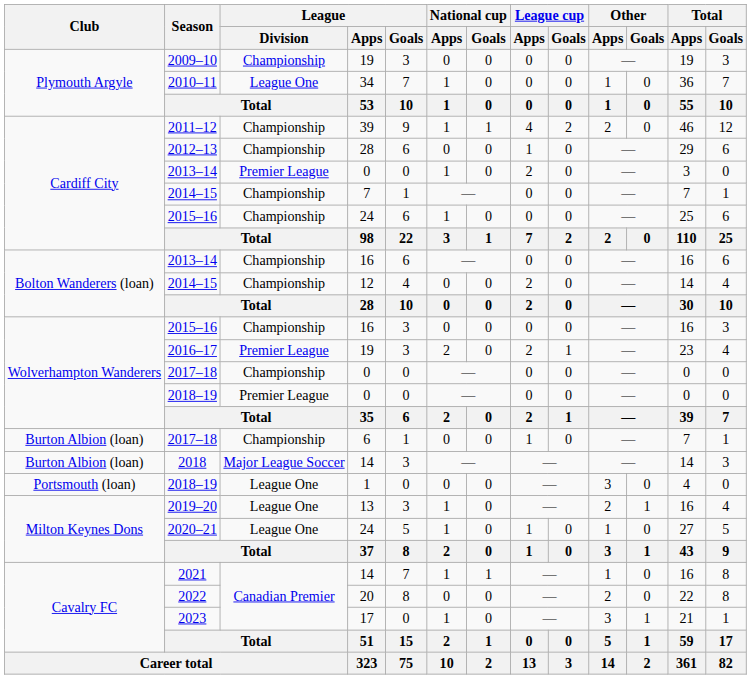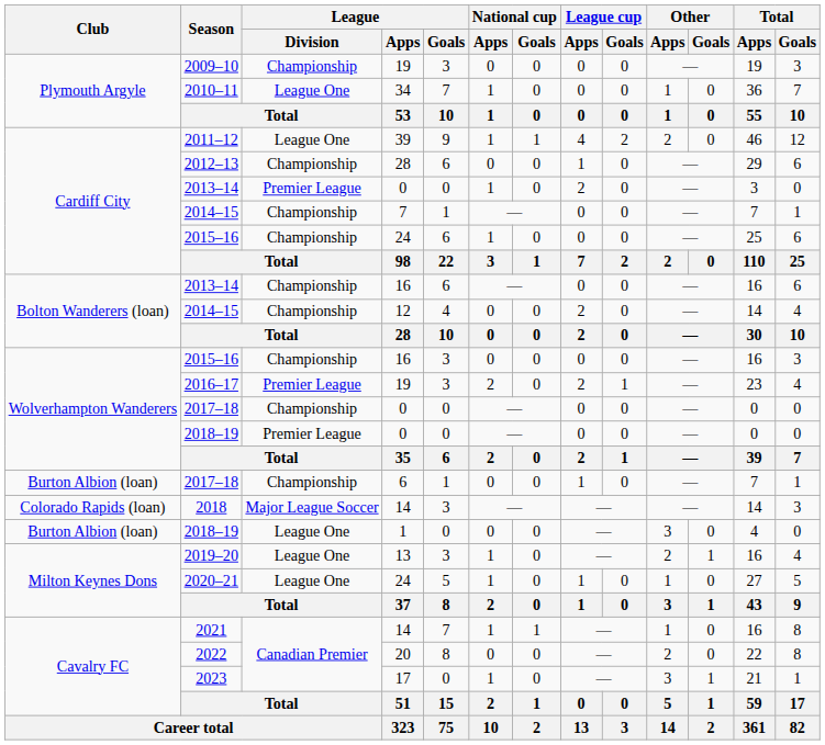 <table class="wikitable" style="text-align: center">
 <tr>
 <th rowspan="2">Club</th>
 <th rowspan="2">Season</th>
 <th colspan="3">League</th>
 <th colspan="2">National cup</th>
 <th colspan="2"><a href='#'>League cup</a></th>
 <th colspan="2">Other</th>
 <th colspan="2">Total</th>
 </tr>
 <tr>
 <th>Division</th>
 <th>Apps</th>
 <th>Goals</th>
 <th>Apps</th>
 <th>Goals</th>
 <th>Apps</th>
 <th>Goals</th>
 <th>Apps</th>
 <th>Goals</th>
 <th>Apps</th>
 <th>Goals</th>
 </tr>
 <tr>
 <td rowspan="3"><a href='#'>Plymouth Argyle</a></td>
 <td><a href='#'>2009–10</a></td>
 <td><a href='#'>Championship</a></td>
 <td>19</td>
 <td>3</td>
 <td>0</td>
 <td>0</td>
 <td>0</td>
 <td>0</td>
 <td colspan="2">—</td>
 <td>19</td>
 <td>3</td>
 </tr>
 <tr>
 <td><a href='#'>2010–11</a></td>
 <td><a href='#'>League One</a></td>
 <td>34</td>
 <td>7</td>
 <td>1</td>
 <td>0</td>
 <td>0</td>
 <td>0</td>
 <td>1</td>
 <td>0</td>
 <td>36</td>
 <td>7</td>
 </tr>
 <tr>
 <th colspan="2">Total</th>
 <th>53</th>
 <th>10</th>
 <th>1</th>
 <th>0</th>
 <th>0</th>
 <th>0</th>
 <th>1</th>
 <th>0</th>
 <th>55</th>
 <th>10</th>
 </tr>
 <tr>
 <td rowspan="6"><a href='#'>Cardiff City</a></td>
 <td><a href='#'>2011–12</a></td>
-<td>Championship</td>
+<td>League One</td>
 <td>39</td>
 <td>9</td>
 <td>1</td>
 <td>1</td>
 <td>4</td>
 <td>2</td>
 <td>2</td>
 <td>0</td>
 <td>46</td>
 <td>12</td>
 </tr>
 <tr>
 <td><a href='#'>2012–13</a></td>
 <td>Championship</td>
 <td>28</td>
 <td>6</td>
 <td>0</td>
 <td>0</td>
 <td>1</td>
 <td>0</td>
 <td colspan="2">—</td>
 <td>29</td>
 <td>6</td>
 </tr>
 <tr>
 <td><a href='#'>2013–14</a></td>
 <td><a href='#'>Premier League</a></td>
 <td>0</td>
 <td>0</td>
 <td>1</td>
 <td>0</td>
 <td>2</td>
 <td>0</td>
 <td colspan="2">—</td>
 <td>3</td>
 <td>0</td>
 </tr>
 <tr>
 <td><a href='#'>2014–15</a></td>
 <td>Championship</td>
 <td>7</td>
 <td>1</td>
 <td colspan="2">—</td>
 <td>0</td>
 <td>0</td>
 <td colspan="2">—</td>
 <td>7</td>
 <td>1</td>
 </tr>
 <tr>
 <td><a href='#'>2015–16</a></td>
 <td>Championship</td>
 <td>24</td>
 <td>6</td>
 <td>1</td>
 <td>0</td>
 <td>0</td>
 <td>0</td>
 <td colspan="2">—</td>
 <td>25</td>
 <td>6</td>
 </tr>
 <tr>
 <th colspan="2">Total</th>
 <th>98</th>
 <th>22</th>
 <th>3</th>
 <th>1</th>
 <th>7</th>
 <th>2</th>
 <th>2</th>
 <th>0</th>
 <th>110</th>
 <th>25</th>
 </tr>
 <tr>
 <td rowspan="3"><a href='#'>Bolton Wanderers</a> (loan)</td>
 <td><a href='#'>2013–14</a></td>
 <td>Championship</td>
 <td>16</td>
 <td>6</td>
 <td colspan="2">—</td>
 <td>0</td>
 <td>0</td>
 <td colspan="2">—</td>
 <td>16</td>
 <td>6</td>
 </tr>
 <tr>
 <td><a href='#'>2014–15</a></td>
 <td>Championship</td>
 <td>12</td>
 <td>4</td>
 <td>0</td>
 <td>0</td>
 <td>2</td>
 <td>0</td>
 <td colspan="2">—</td>
 <td>14</td>
 <td>4</td>
 </tr>
 <tr>
 <th colspan="2">Total</th>
 <th>28</th>
 <th>10</th>
 <th>0</th>
 <th>0</th>
 <th>2</th>
 <th>0</th>
 <th colspan="2">—</th>
 <th>30</th>
 <th>10</th>
 </tr>
 <tr>
 <td rowspan="5"><a href='#'>Wolverhampton Wanderers</a></td>
 <td><a href='#'>2015–16</a></td>
 <td>Championship</td>
 <td>16</td>
 <td>3</td>
 <td>0</td>
 <td>0</td>
 <td>0</td>
 <td>0</td>
 <td colspan="2">—</td>
 <td>16</td>
 <td>3</td>
 </tr>
 <tr>
 <td><a href='#'>2016–17</a></td>
 <td><a href='#'>Premier League</a></td>
 <td>19</td>
 <td>3</td>
 <td>2</td>
 <td>0</td>
 <td>2</td>
 <td>1</td>
 <td colspan="2">—</td>
 <td>23</td>
 <td>4</td>
 </tr>
 <tr>
 <td><a href='#'>2017–18</a></td>
 <td>Championship</td>
 <td>0</td>
 <td>0</td>
 <td colspan="2">—</td>
 <td>0</td>
 <td>0</td>
 <td colspan="2">—</td>
 <td>0</td>
 <td>0</td>
 </tr>
 <tr>
 <td><a href='#'>2018–19</a></td>
 <td>Premier League</td>
 <td>0</td>
 <td>0</td>
 <td colspan="2">—</td>
 <td>0</td>
 <td>0</td>
 <td colspan="2">—</td>
 <td>0</td>
 <td>0</td>
 </tr>
 <tr>
 <th colspan="2">Total</th>
 <th>35</th>
 <th>6</th>
 <th>2</th>
 <th>0</th>
 <th>2</th>
 <th>1</th>
 <th colspan="2">—</th>
 <th>39</th>
 <th>7</th>
 </tr>
 <tr>
 <td><a href='#'>Burton Albion</a> (loan)</td>
 <td><a href='#'>2017–18</a></td>
 <td>Championship</td>
 <td>6</td>
 <td>1</td>
 <td>0</td>
 <td>0</td>
 <td>1</td>
 <td>0</td>
 <td colspan="2">—</td>
 <td>7</td>
 <td>1</td>
 </tr>
 <tr>
-<td><a href='#'>Burton Albion</a> (loan)</td>
+<td><a href='#'>Colorado Rapids</a> (loan)</td>
 <td><a href='#'>2018</a></td>
 <td><a href='#'>Major League Soccer</a></td>
 <td>14</td>
 <td>3</td>
 <td colspan="2">—</td>
 <td colspan="2">—</td>
 <td colspan="2">—</td>
 <td>14</td>
 <td>3</td>
 </tr>
 <tr>
-<td><a href='#'>Portsmouth</a> (loan)</td>
+<td><a href='#'>Burton Albion</a> (loan)</td>
 <td><a href='#'>2018–19</a></td>
 <td>League One</td>
 <td>1</td>
 <td>0</td>
 <td>0</td>
 <td>0</td>
 <td colspan="2">—</td>
 <td>3</td>
 <td>0</td>
 <td>4</td>
 <td>0</td>
 </tr>
 <tr>
 <td rowspan="3"><a href='#'>Milton Keynes Dons</a></td>
 <td><a href='#'>2019–20</a></td>
 <td>League One</td>
 <td>13</td>
 <td>3</td>
 <td>1</td>
 <td>0</td>
 <td colspan="2">—</td>
 <td>2</td>
 <td>1</td>
 <td>16</td>
 <td>4</td>
 </tr>
 <tr>
 <td><a href='#'>2020–21</a></td>
 <td>League One</td>
 <td>24</td>
 <td>5</td>
 <td>1</td>
 <td>0</td>
 <td>1</td>
 <td>0</td>
 <td>1</td>
 <td>0</td>
 <td>27</td>
 <td>5</td>
 </tr>
 <tr>
 <th colspan="2">Total</th>
 <th>37</th>
 <th>8</th>
 <th>2</th>
 <th>0</th>
 <th>1</th>
 <th>0</th>
 <th>3</th>
 <th>1</th>
 <th>43</th>
 <th>9</th>
 </tr>
 <tr>
 <td rowspan="4"><a href='#'>Cavalry FC</a></td>
 <td><a href='#'>2021</a></td>
 <td rowspan="3"><a href='#'>Canadian Premier</a></td>
 <td>14</td>
 <td>7</td>
 <td>1</td>
 <td>1</td>
 <td colspan="2">—</td>
 <td>1</td>
 <td>0</td>
 <td>16</td>
 <td>8</td>
 </tr>
 <tr>
 <td><a href='#'>2022</a></td>
 <td>20</td>
 <td>8</td>
 <td>0</td>
 <td>0</td>
 <td colspan="2">—</td>
 <td>2</td>
 <td>0</td>
 <td>22</td>
 <td>8</td>
 </tr>
 <tr>
 <td><a href='#'>2023</a></td>
 <td>17</td>
 <td>0</td>
 <td>1</td>
 <td>0</td>
 <td colspan="2">—</td>
 <td>3</td>
 <td>1</td>
 <td>21</td>
 <td>1</td>
 </tr>
 <tr>
 <th colspan="2">Total</th>
 <th>51</th>
 <th>15</th>
 <th>2</th>
 <th>1</th>
 <th>0</th>
 <th>0</th>
 <th>5</th>
 <th>1</th>
 <th>59</th>
 <th>17</th>
 </tr>
 <tr>
 <th colspan="3">Career total</th>
 <th>323</th>
 <th>75</th>
 <th>10</th>
 <th>2</th>
 <th>13</th>
 <th>3</th>
 <th>14</th>
 <th>2</th>
 <th>361</th>
 <th>82</th>
 </tr>
 </table>
